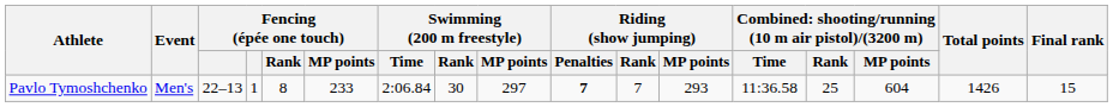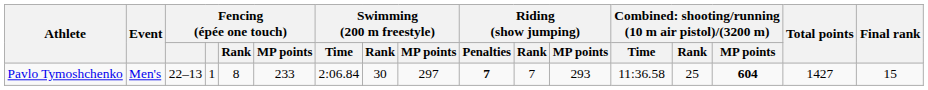 <table class="wikitable" style="font-size:90%">
 <tr>
 <th rowspan="2">Athlete</th>
 <th rowspan="2">Event</th>
 <th colspan=4>Fencing<br><span>(épée one touch)</span></th>
 <th colspan=3>Swimming<br><span>(200 m freestyle)</span></th>
 <th colspan=3>Riding<br><span>(show jumping)</span></th>
 <th colspan=3>Combined: shooting/running<br><span>(10 m air pistol)/(3200 m)</span></th>
 <th rowspan=2>Total points</th>
 <th rowspan=2>Final rank</th>
 </tr>
 <tr style="font-size:95%">
 <th></th>
 <th></th>
 <th>Rank</th>
 <th>MP points</th>
 <th>Time</th>
 <th>Rank</th>
 <th>MP points</th>
 <th>Penalties</th>
 <th>Rank</th>
 <th>MP points</th>
 <th>Time</th>
 <th>Rank</th>
 <th>MP points</th>
 </tr>
 <tr align=center>
 <td align=left><a href='#'>Pavlo Tymoshchenko</a></td>
 <td align=left><a href='#'>Men's</a></td>
 <td>22–13</td>
 <td>1</td>
 <td>8</td>
 <td>233</td>
 <td>2:06.84</td>
 <td>30</td>
 <td>297</td>
 <td><strong>7</strong></td>
 <td>7</td>
 <td>293</td>
 <td>11:36.58</td>
 <td>25</td>
-<td>604</td>
-<td>1426</td>
+<td><strong>604</strong></td>
+<td>1427</td>
 <td>15</td>
 </tr>
 </table>
